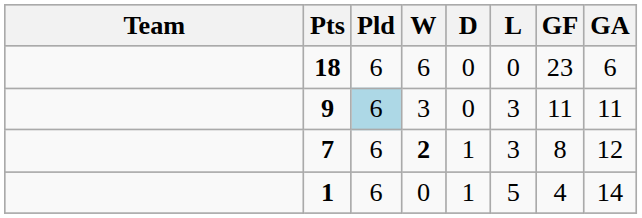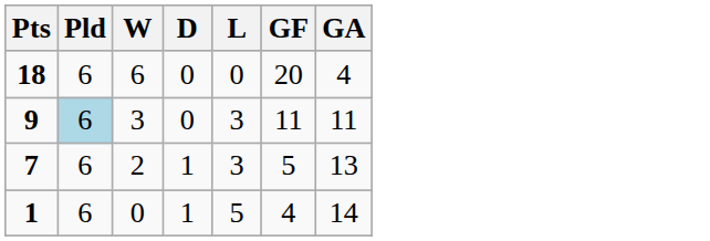 <table class="wikitable" style="text-align: center;">
 <tr>
-<th width=175>Team</th>
 <th width=20 abbr="Points">Pts</th>
 <th width=20 abbr="Played">Pld</th>
 <th width=20 abbr="Won">W</th>
 <th width=20 abbr="Drawn">D</th>
 <th width=20 abbr="Lost">L</th>
 <th width=20 abbr="Goals for">GF</th>
 <th width=20 abbr="Goals against">GA</th>
 </tr>
 <tr align=center>
-<td align=left></td>
 <td><strong>18</strong></td>
 <td>6</td>
 <td>6</td>
 <td>0</td>
 <td>0</td>
-<td>23</td>
-<td>6</td>
+<td>20</td>
+<td>4</td>
 </tr>
 <tr align=center>
-<td align=left></td>
 <td><strong>9</strong></td>
 <td style="background: lightblue;">6</td>
 <td>3</td>
 <td>0</td>
 <td>3</td>
 <td>11</td>
 <td>11</td>
 </tr>
 <tr align=center>
-<td align=left></td>
 <td><strong>7</strong></td>
 <td>6</td>
-<td><strong>2</strong></td>
+<td>2</td>
 <td>1</td>
 <td>3</td>
-<td>8</td>
-<td>12</td>
+<td>5</td>
+<td>13</td>
 </tr>
 <tr align=center>
-<td align=left></td>
 <td><strong>1</strong></td>
 <td>6</td>
 <td>0</td>
 <td>1</td>
 <td>5</td>
 <td>4</td>
 <td>14</td>
 </tr>
 </table>
